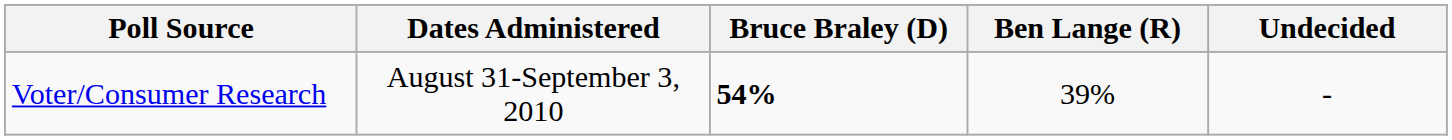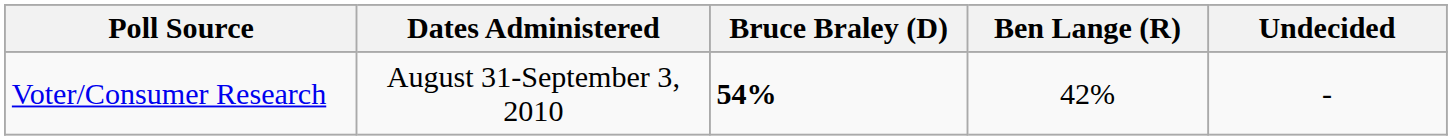 <table class="wikitable">
 <tr valign=bottom>
 <th width='180'>Poll Source</th>
 <th width='180'>Dates Administered</th>
 <th width='130'>Bruce Braley (D)</th>
 <th width='120'>Ben Lange (R)</th>
 <th width='120'>Undecided</th>
 </tr>
 <tr>
 <td><a href='#'>Voter/Consumer Research</a></td>
 <td align=center>August 31-September 3, 2010</td>
 <td><strong>54%</strong></td>
-<td align=center>39%</td>
+<td align=center>42%</td>
 <td align=center>-</td>
 </tr>
 </table>
